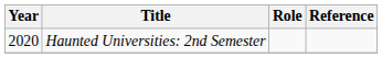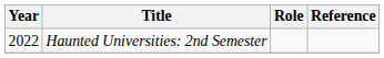 <table class="wikitable">
 <tr>
 <th>Year</th>
 <th>Title</th>
 <th>Role</th>
 <th>Reference</th>
 </tr>
 <tr>
-<td>2020</td>
+<td>2022</td>
 <td><em>Haunted Universities: 2nd Semester</em></td>
 <td></td>
 <td style="text-align:center;"></td>
 </tr>
 <tr>
 </tr>
 </table>
